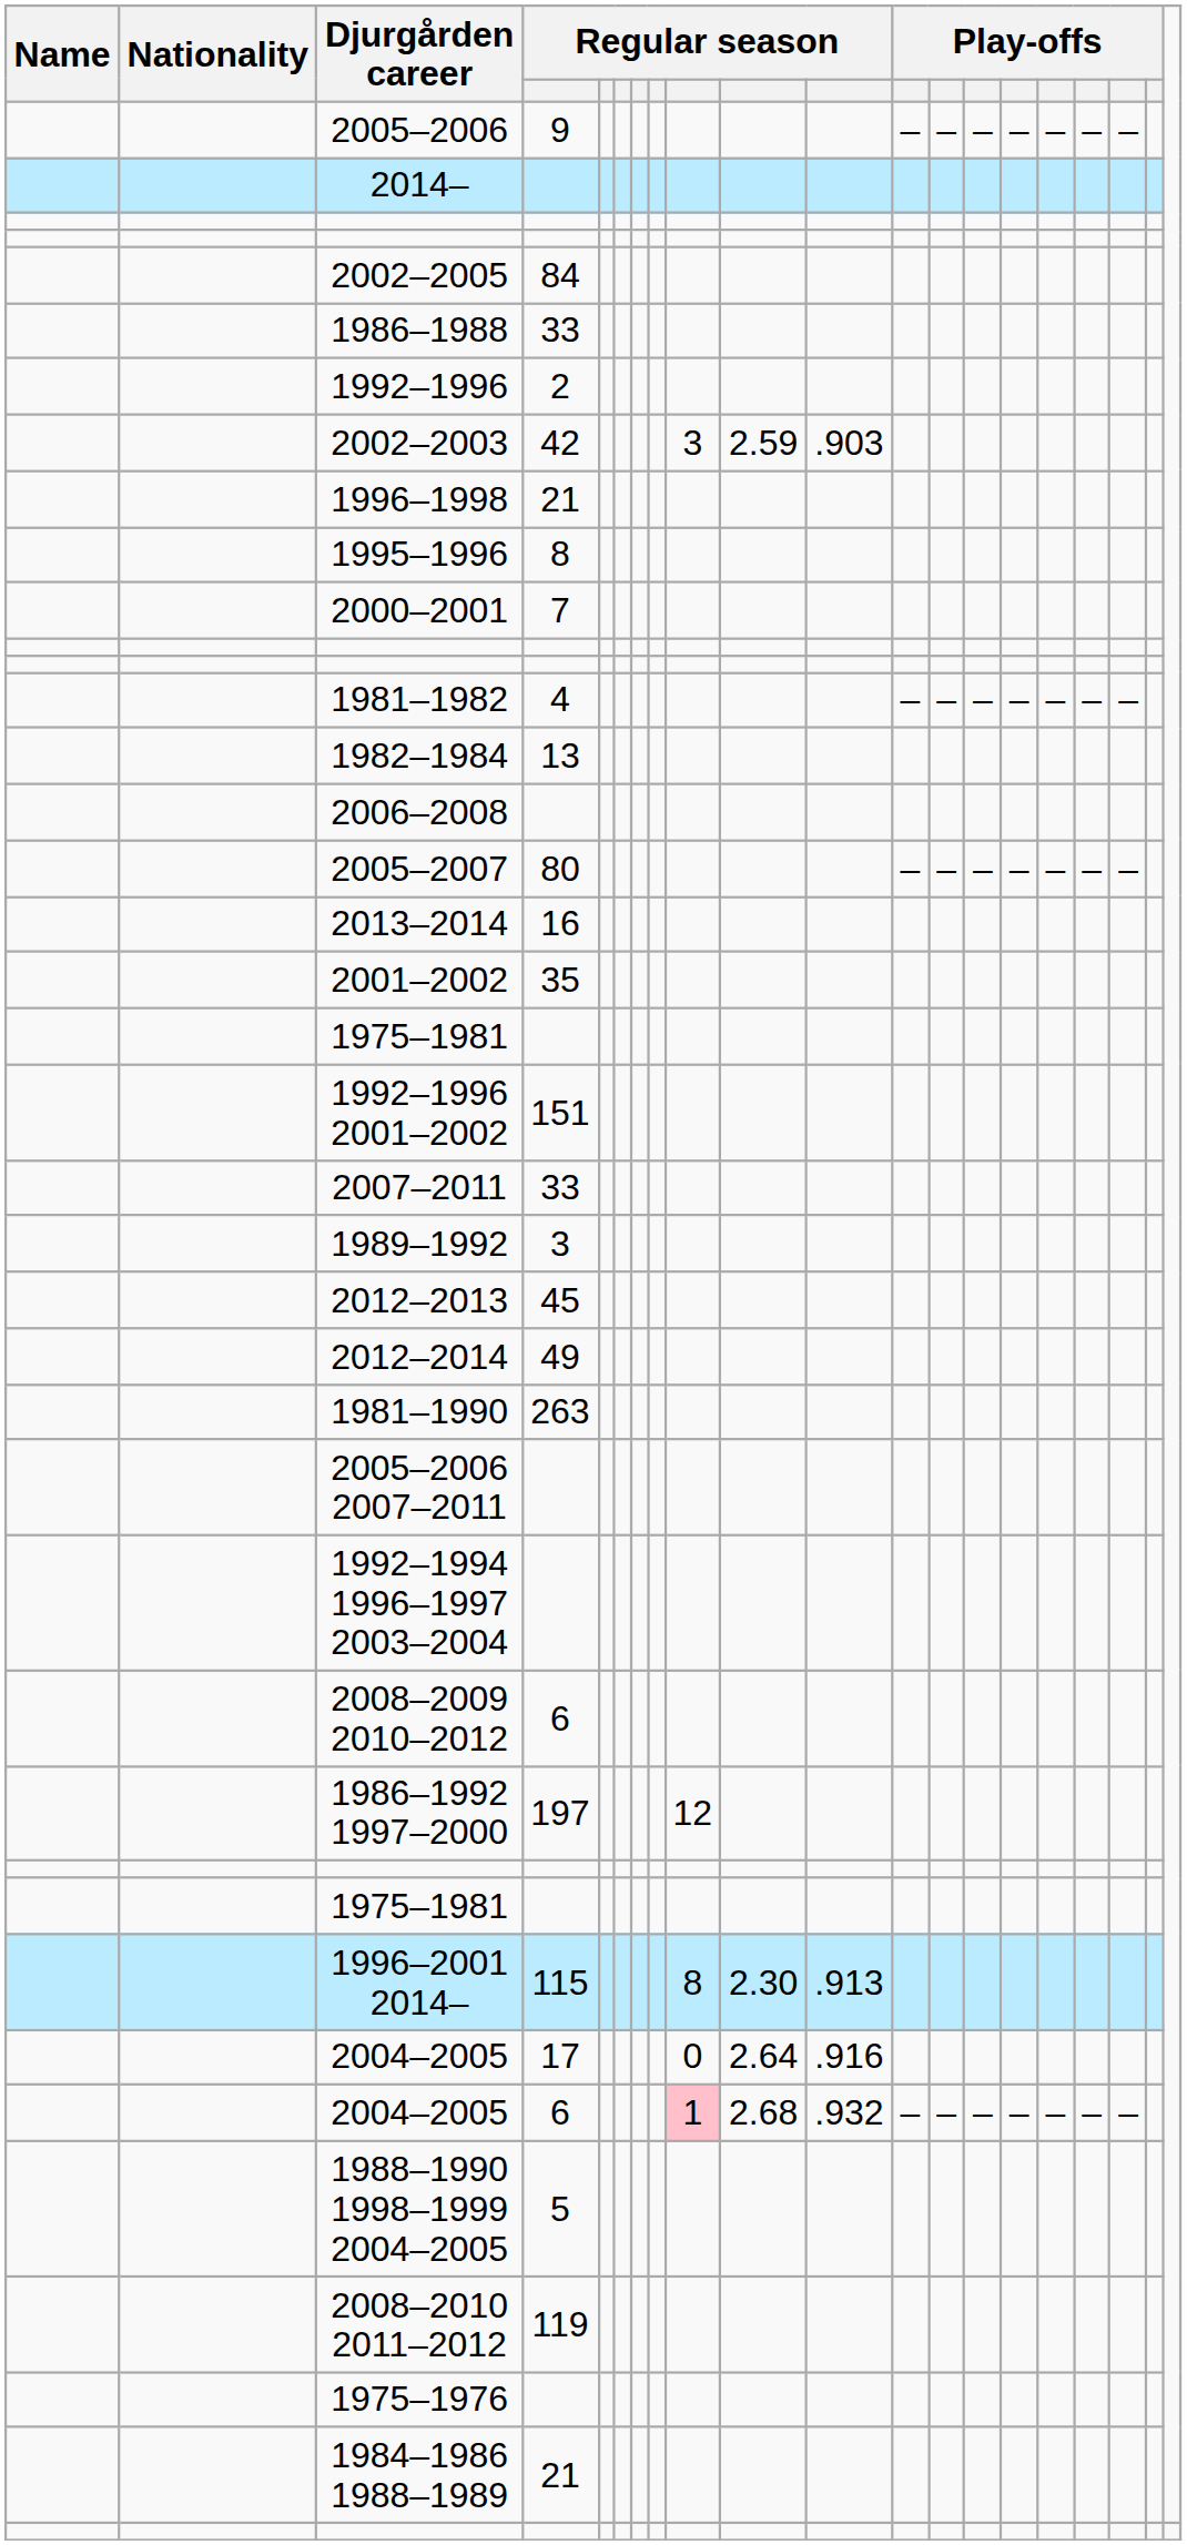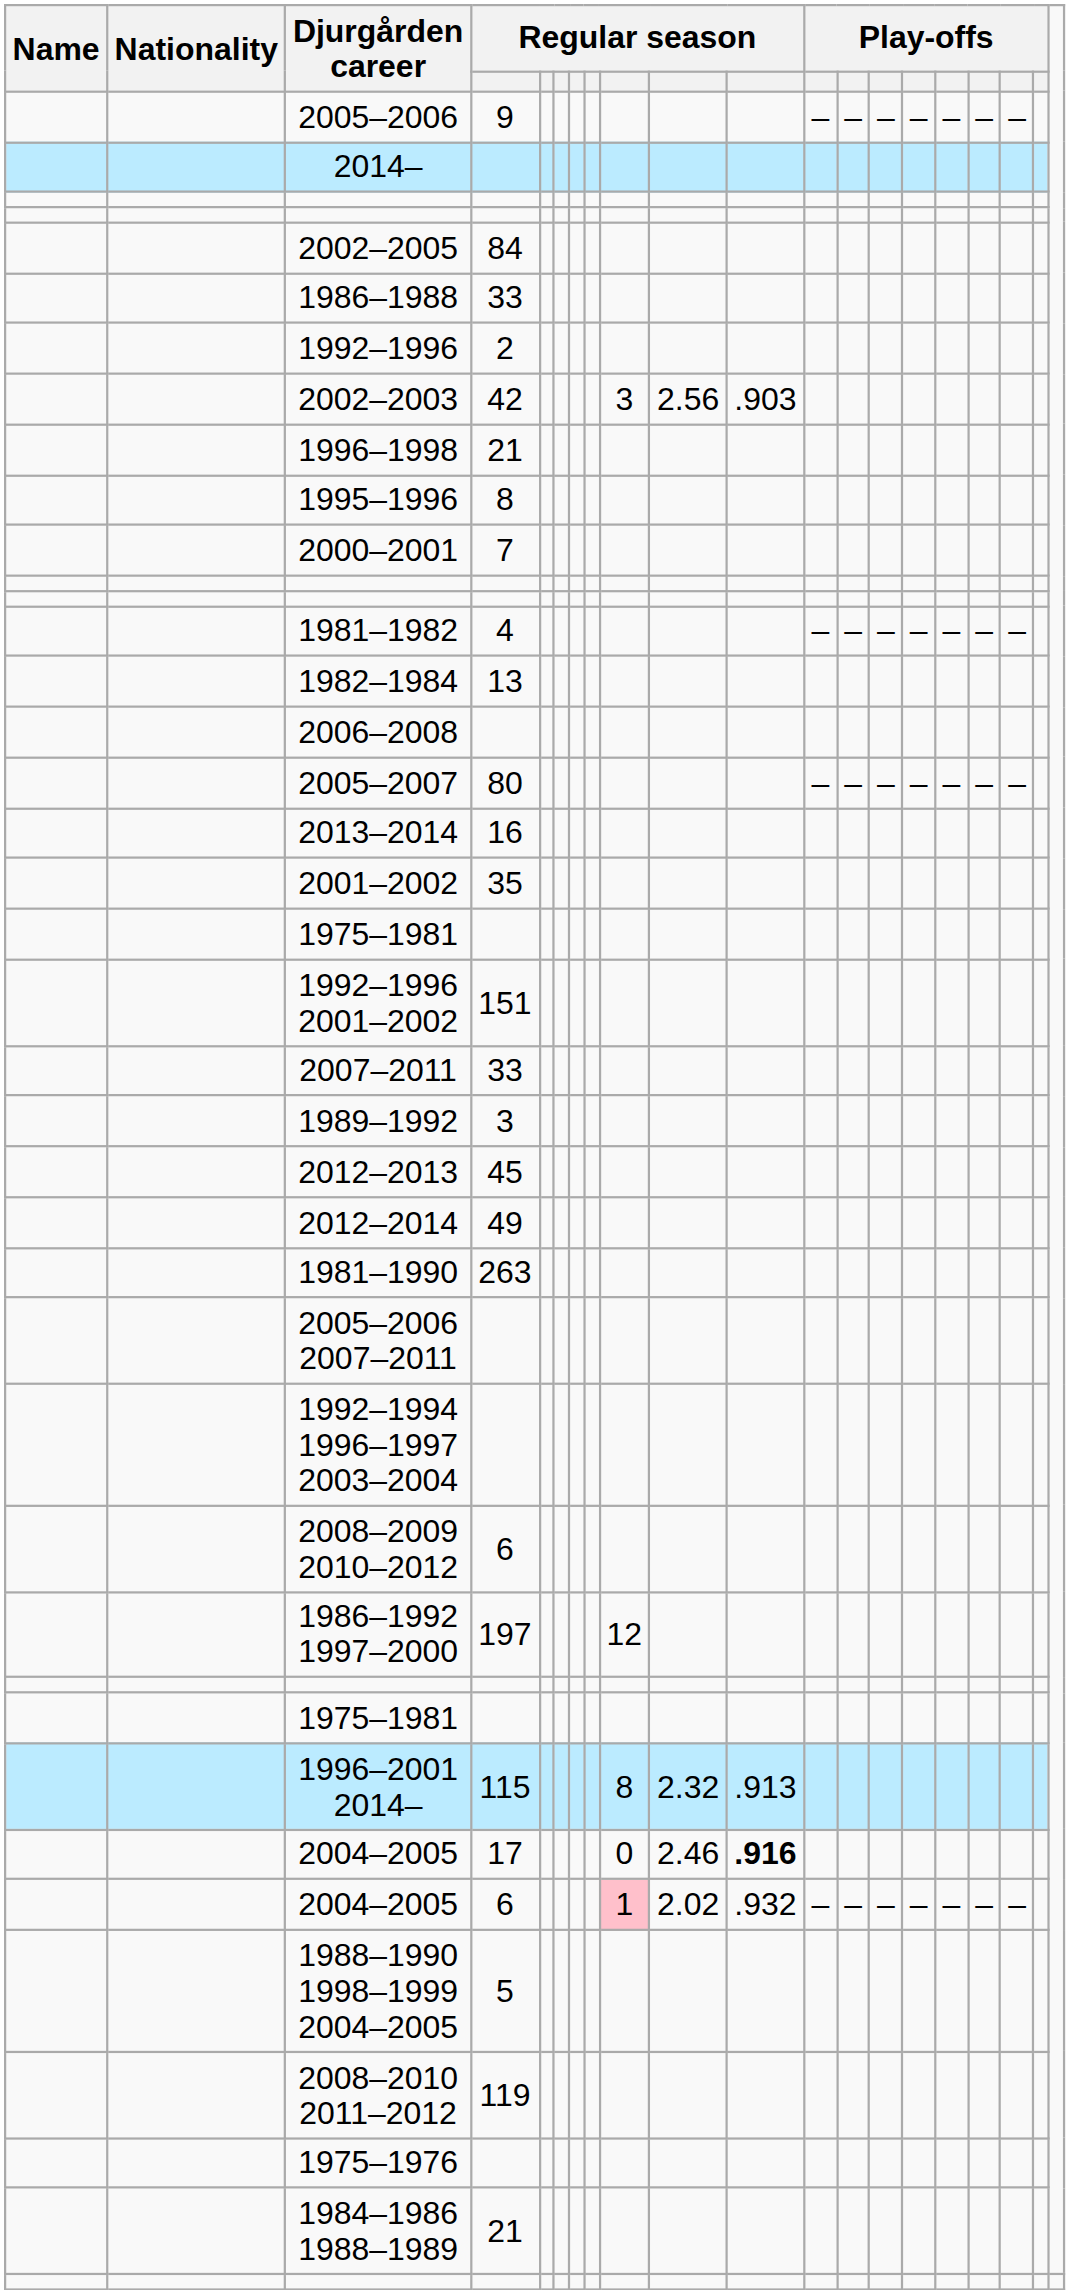 <table class="wikitable sortable" style="text-align:center; font-size:90%">
 <tr>
 <th rowspan=2>Name</th>
 <th rowspan=2>Nationality</th>
 <th rowspan=2>Djurgården<br>career</th>
 <th colspan=8>Regular season</th>
 <th colspan=8>Play-offs</th>
 </tr>
 <tr>
 <th></th>
 <th></th>
 <th></th>
 <th></th>
 <th></th>
 <th></th>
 <th></th>
 <th></th>
 <th></th>
 <th></th>
 <th></th>
 <th></th>
 <th></th>
 <th></th>
 <th></th>
 <th></th>
 </tr>
 <tr>
 <td align=left></td>
 <td align=left></td>
 <td>2005–2006</td>
 <td>9</td>
 <td></td>
 <td></td>
 <td></td>
 <td></td>
 <td></td>
 <td></td>
 <td></td>
 <td>–</td>
 <td>–</td>
 <td>–</td>
 <td>–</td>
 <td>–</td>
 <td>–</td>
 <td>–</td>
 <td></td>
 </tr>
 <tr style="background:#bbebff;">
 <td align=left></td>
 <td align=left></td>
 <td>2014–</td>
 <td></td>
 <td></td>
 <td></td>
 <td></td>
 <td></td>
 <td></td>
 <td></td>
 <td></td>
 <td></td>
 <td></td>
 <td></td>
 <td></td>
 <td></td>
 <td></td>
 <td></td>
 <td></td>
 </tr>
 <tr>
 <td align=left></td>
 <td align=left></td>
 <td></td>
 <td></td>
 <td></td>
 <td></td>
 <td></td>
 <td></td>
 <td></td>
 <td></td>
 <td></td>
 <td></td>
 <td></td>
 <td></td>
 <td></td>
 <td></td>
 <td></td>
 <td></td>
 <td></td>
 </tr>
 <tr>
 <td align=left></td>
 <td align=left></td>
 <td></td>
 <td></td>
 <td></td>
 <td></td>
 <td></td>
 <td></td>
 <td></td>
 <td></td>
 <td></td>
 <td></td>
 <td></td>
 <td></td>
 <td></td>
 <td></td>
 <td></td>
 <td></td>
 <td></td>
 </tr>
 <tr>
 <td align=left></td>
 <td align=left></td>
 <td>2002–2005</td>
 <td>84</td>
 <td></td>
 <td></td>
 <td></td>
 <td></td>
 <td></td>
 <td></td>
 <td></td>
 <td></td>
 <td></td>
 <td></td>
 <td></td>
 <td></td>
 <td></td>
 <td></td>
 <td></td>
 </tr>
 <tr>
 <td align=left></td>
 <td align=left></td>
 <td>1986–1988</td>
 <td>33</td>
 <td></td>
 <td></td>
 <td></td>
 <td></td>
 <td></td>
 <td></td>
 <td></td>
 <td></td>
 <td></td>
 <td></td>
 <td></td>
 <td></td>
 <td></td>
 <td></td>
 <td></td>
 </tr>
 <tr>
 <td align=left></td>
 <td align=left></td>
 <td>1992–1996</td>
 <td>2</td>
 <td></td>
 <td></td>
 <td></td>
 <td></td>
 <td></td>
 <td></td>
 <td></td>
 <td></td>
 <td></td>
 <td></td>
 <td></td>
 <td></td>
 <td></td>
 <td></td>
 <td></td>
 </tr>
 <tr>
 <td align=left></td>
 <td align=left></td>
 <td>2002–2003</td>
 <td>42</td>
 <td></td>
 <td></td>
 <td></td>
 <td></td>
 <td>3</td>
-<td>2.59</td>
+<td>2.56</td>
 <td>.903</td>
 <td></td>
 <td></td>
 <td></td>
 <td></td>
 <td></td>
 <td></td>
 <td></td>
 <td></td>
 </tr>
 <tr>
 <td align=left></td>
 <td align=left></td>
 <td>1996–1998</td>
 <td>21</td>
 <td></td>
 <td></td>
 <td></td>
 <td></td>
 <td></td>
 <td></td>
 <td></td>
 <td></td>
 <td></td>
 <td></td>
 <td></td>
 <td></td>
 <td></td>
 <td></td>
 <td></td>
 </tr>
 <tr>
 <td align=left></td>
 <td align=left></td>
 <td>1995–1996</td>
 <td>8</td>
 <td></td>
 <td></td>
 <td></td>
 <td></td>
 <td></td>
 <td></td>
 <td></td>
 <td></td>
 <td></td>
 <td></td>
 <td></td>
 <td></td>
 <td></td>
 <td></td>
 <td></td>
 </tr>
 <tr>
 <td align=left></td>
 <td align=left></td>
 <td>2000–2001</td>
 <td>7</td>
 <td></td>
 <td></td>
 <td></td>
 <td></td>
 <td></td>
 <td></td>
 <td></td>
 <td></td>
 <td></td>
 <td></td>
 <td></td>
 <td></td>
 <td></td>
 <td></td>
 <td></td>
 </tr>
 <tr>
 <td align=left></td>
 <td align=left></td>
 <td></td>
 <td></td>
 <td></td>
 <td></td>
 <td></td>
 <td></td>
 <td></td>
 <td></td>
 <td></td>
 <td></td>
 <td></td>
 <td></td>
 <td></td>
 <td></td>
 <td></td>
 <td></td>
 <td></td>
 </tr>
 <tr>
 <td align=left></td>
 <td align=left></td>
 <td></td>
 <td></td>
 <td></td>
 <td></td>
 <td></td>
 <td></td>
 <td></td>
 <td></td>
 <td></td>
 <td></td>
 <td></td>
 <td></td>
 <td></td>
 <td></td>
 <td></td>
 <td></td>
 <td></td>
 </tr>
 <tr>
 <td align=left></td>
 <td align=left></td>
 <td>1981–1982</td>
 <td>4</td>
 <td></td>
 <td></td>
 <td></td>
 <td></td>
 <td></td>
 <td></td>
 <td></td>
 <td>–</td>
 <td>–</td>
 <td>–</td>
 <td>–</td>
 <td>–</td>
 <td>–</td>
 <td>–</td>
 <td></td>
 </tr>
 <tr>
 <td align=left></td>
 <td align=left></td>
 <td>1982–1984</td>
 <td>13</td>
 <td></td>
 <td></td>
 <td></td>
 <td></td>
 <td></td>
 <td></td>
 <td></td>
 <td></td>
 <td></td>
 <td></td>
 <td></td>
 <td></td>
 <td></td>
 <td></td>
 <td></td>
 </tr>
 <tr>
 <td align=left></td>
 <td align=left></td>
 <td>2006–2008</td>
 <td></td>
 <td></td>
 <td></td>
 <td></td>
 <td></td>
 <td></td>
 <td></td>
 <td></td>
 <td></td>
 <td></td>
 <td></td>
 <td></td>
 <td></td>
 <td></td>
 <td></td>
 <td></td>
 </tr>
 <tr>
 <td align=left></td>
 <td align=left></td>
 <td>2005–2007</td>
 <td>80</td>
 <td></td>
 <td></td>
 <td></td>
 <td></td>
 <td></td>
 <td></td>
 <td></td>
 <td>–</td>
 <td>–</td>
 <td>–</td>
 <td>–</td>
 <td>–</td>
 <td>–</td>
 <td>–</td>
 <td></td>
 </tr>
 <tr>
 <td align=left></td>
 <td align=left></td>
 <td>2013–2014</td>
 <td>16</td>
 <td></td>
 <td></td>
 <td></td>
 <td></td>
 <td></td>
 <td></td>
 <td></td>
 <td></td>
 <td></td>
 <td></td>
 <td></td>
 <td></td>
 <td></td>
 <td></td>
 <td></td>
 </tr>
 <tr>
 <td align=left></td>
 <td align=left></td>
 <td>2001–2002</td>
 <td>35</td>
 <td></td>
 <td></td>
 <td></td>
 <td></td>
 <td></td>
 <td></td>
 <td></td>
 <td></td>
 <td></td>
 <td></td>
 <td></td>
 <td></td>
 <td></td>
 <td></td>
 <td></td>
 </tr>
 <tr>
 <td align=left></td>
 <td align=left></td>
 <td>1975–1981</td>
 <td></td>
 <td></td>
 <td></td>
 <td></td>
 <td></td>
 <td></td>
 <td></td>
 <td></td>
 <td></td>
 <td></td>
 <td></td>
 <td></td>
 <td></td>
 <td></td>
 <td></td>
 <td></td>
 </tr>
 <tr>
 <td align=left></td>
 <td align=left></td>
 <td>1992–1996<br>2001–2002</td>
 <td>151</td>
 <td></td>
 <td></td>
 <td></td>
 <td></td>
 <td></td>
 <td></td>
 <td></td>
 <td></td>
 <td></td>
 <td></td>
 <td></td>
 <td></td>
 <td></td>
 <td></td>
 <td></td>
 </tr>
 <tr>
 <td align=left></td>
 <td align=left></td>
 <td>2007–2011</td>
 <td>33</td>
 <td></td>
 <td></td>
 <td></td>
 <td></td>
 <td></td>
 <td></td>
 <td></td>
 <td></td>
 <td></td>
 <td></td>
 <td></td>
 <td></td>
 <td></td>
 <td></td>
 <td></td>
 </tr>
 <tr>
 <td align=left></td>
 <td align=left></td>
 <td>1989–1992</td>
 <td>3</td>
 <td></td>
 <td></td>
 <td></td>
 <td></td>
 <td></td>
 <td></td>
 <td></td>
 <td></td>
 <td></td>
 <td></td>
 <td></td>
 <td></td>
 <td></td>
 <td></td>
 <td></td>
 </tr>
 <tr>
 <td align=left></td>
 <td align=left></td>
 <td>2012–2013</td>
 <td>45</td>
 <td></td>
 <td></td>
 <td></td>
 <td></td>
 <td></td>
 <td></td>
 <td></td>
 <td></td>
 <td></td>
 <td></td>
 <td></td>
 <td></td>
 <td></td>
 <td></td>
 <td></td>
 </tr>
 <tr>
 <td align=left></td>
 <td align=left></td>
 <td>2012–2014</td>
 <td>49</td>
 <td></td>
 <td></td>
 <td></td>
 <td></td>
 <td></td>
 <td></td>
 <td></td>
 <td></td>
 <td></td>
 <td></td>
 <td></td>
 <td></td>
 <td></td>
 <td></td>
 <td></td>
 </tr>
 <tr>
 <td align=left></td>
 <td align=left></td>
 <td>1981–1990</td>
 <td>263</td>
 <td></td>
 <td></td>
 <td></td>
 <td></td>
 <td></td>
 <td></td>
 <td></td>
 <td></td>
 <td></td>
 <td></td>
 <td></td>
 <td></td>
 <td></td>
 <td></td>
 <td></td>
 </tr>
 <tr>
 <td align=left></td>
 <td align=left></td>
 <td>2005–2006<br>2007–2011</td>
 <td></td>
 <td></td>
 <td></td>
 <td></td>
 <td></td>
 <td></td>
 <td></td>
 <td></td>
 <td></td>
 <td></td>
 <td></td>
 <td></td>
 <td></td>
 <td></td>
 <td></td>
 <td></td>
 </tr>
 <tr>
 <td align=left></td>
 <td align=left></td>
 <td>1992–1994<br>1996–1997<br>2003–2004</td>
 <td></td>
 <td></td>
 <td></td>
 <td></td>
 <td></td>
 <td></td>
 <td></td>
 <td></td>
 <td></td>
 <td></td>
 <td></td>
 <td></td>
 <td></td>
 <td></td>
 <td></td>
 <td></td>
 </tr>
 <tr>
 <td align=left></td>
 <td align=left></td>
 <td>2008–2009<br>2010–2012</td>
 <td>6</td>
 <td></td>
 <td></td>
 <td></td>
 <td></td>
 <td></td>
 <td></td>
 <td></td>
 <td></td>
 <td></td>
 <td></td>
 <td></td>
 <td></td>
 <td></td>
 <td></td>
 <td></td>
 </tr>
 <tr>
 <td align=left></td>
 <td align=left></td>
 <td>1986–1992<br>1997–2000</td>
 <td>197</td>
 <td></td>
 <td></td>
 <td></td>
 <td></td>
 <td>12</td>
 <td></td>
 <td></td>
 <td></td>
 <td></td>
 <td></td>
 <td></td>
 <td></td>
 <td></td>
 <td></td>
 <td></td>
 </tr>
 <tr>
 <td align=left></td>
 <td align=left></td>
 <td></td>
 <td></td>
 <td></td>
 <td></td>
 <td></td>
 <td></td>
 <td></td>
 <td></td>
 <td></td>
 <td></td>
 <td></td>
 <td></td>
 <td></td>
 <td></td>
 <td></td>
 <td></td>
 <td></td>
 </tr>
 <tr>
 <td align=left></td>
 <td align=left></td>
 <td>1975–1981</td>
 <td></td>
 <td></td>
 <td></td>
 <td></td>
 <td></td>
 <td></td>
 <td></td>
 <td></td>
 <td></td>
 <td></td>
 <td></td>
 <td></td>
 <td></td>
 <td></td>
 <td></td>
 <td></td>
 </tr>
 <tr style="background:#bbebff;">
 <td align=left></td>
 <td align=left></td>
 <td>1996–2001<br>2014–</td>
 <td>115</td>
 <td></td>
 <td></td>
 <td></td>
 <td></td>
 <td>8</td>
-<td>2.30</td>
+<td>2.32</td>
 <td>.913</td>
 <td></td>
 <td></td>
 <td></td>
 <td></td>
 <td></td>
 <td></td>
 <td></td>
 <td></td>
 </tr>
 <tr>
 <td align=left></td>
 <td align=left></td>
 <td>2004–2005</td>
 <td>17</td>
 <td></td>
 <td></td>
 <td></td>
 <td></td>
 <td>0</td>
-<td>2.64</td>
-<td>.916</td>
+<td>2.46</td>
+<td><strong>.916</strong></td>
 <td></td>
 <td></td>
 <td></td>
 <td></td>
 <td></td>
 <td></td>
 <td></td>
 <td></td>
 </tr>
 <tr>
 <td align=left></td>
 <td align=left></td>
 <td>2004–2005</td>
 <td>6</td>
 <td></td>
 <td></td>
 <td></td>
 <td></td>
 <td style="background: pink;">1</td>
-<td>2.68</td>
+<td>2.02</td>
 <td>.932</td>
 <td>–</td>
 <td>–</td>
 <td>–</td>
 <td>–</td>
 <td>–</td>
 <td>–</td>
 <td>–</td>
 <td></td>
 </tr>
 <tr>
 <td align=left></td>
 <td align=left></td>
 <td>1988–1990<br>1998–1999<br>2004–2005</td>
 <td>5</td>
 <td></td>
 <td></td>
 <td></td>
 <td></td>
 <td></td>
 <td></td>
 <td></td>
 <td></td>
 <td></td>
 <td></td>
 <td></td>
 <td></td>
 <td></td>
 <td></td>
 <td></td>
 </tr>
 <tr>
 <td align=left></td>
 <td align=left></td>
 <td>2008–2010<br>2011–2012</td>
 <td>119</td>
 <td></td>
 <td></td>
 <td></td>
 <td></td>
 <td></td>
 <td></td>
 <td></td>
 <td></td>
 <td></td>
 <td></td>
 <td></td>
 <td></td>
 <td></td>
 <td></td>
 <td></td>
 </tr>
 <tr>
 <td align=left></td>
 <td align=left></td>
 <td>1975–1976</td>
 <td></td>
 <td></td>
 <td></td>
 <td></td>
 <td></td>
 <td></td>
 <td></td>
 <td></td>
 <td></td>
 <td></td>
 <td></td>
 <td></td>
 <td></td>
 <td></td>
 <td></td>
 <td></td>
 </tr>
 <tr>
 <td align=left></td>
 <td align=left></td>
 <td>1984–1986<br>1988–1989</td>
 <td>21</td>
 <td></td>
 <td></td>
 <td></td>
 <td></td>
 <td></td>
 <td></td>
 <td></td>
 <td></td>
 <td></td>
 <td></td>
 <td></td>
 <td></td>
 <td></td>
 <td></td>
 <td></td>
 </tr>
 <tr>
 <td></td>
 <td></td>
 <td></td>
 <td></td>
 <td></td>
 <td></td>
 <td></td>
 <td></td>
 <td></td>
 <td></td>
 <td></td>
 <td></td>
 <td></td>
 <td></td>
 <td></td>
 <td></td>
 <td></td>
 <td></td>
 <td></td>
 <td></td>
 </tr>
 </table>
